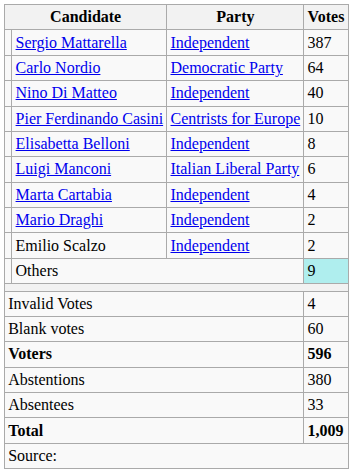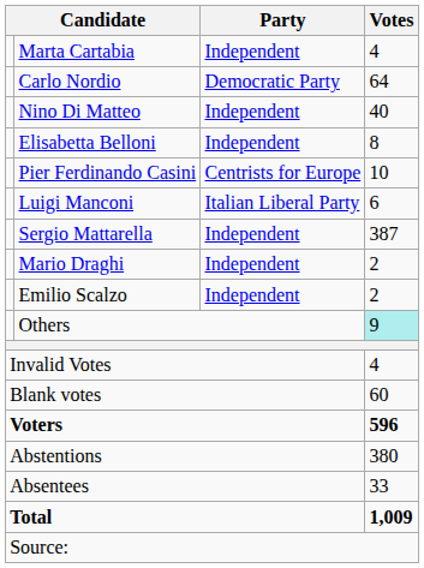 <table class="wikitable mw-collapsible mw-collapsed">
 <tr>
 <th colspan="2">Candidate</th>
 <th>Party</th>
 <th>Votes</th>
 </tr>
 <tr>
 <td bgcolor=></td>
-<td><a href='#'>Sergio Mattarella</a></td>
+<td><a href='#'>Marta Cartabia</a></td>
 <td><a href='#'>Independent</a></td>
-<td>387</td>
+<td>4</td>
 </tr>
 <tr>
 <td bgcolor=></td>
 <td><a href='#'>Carlo Nordio</a></td>
 <td><a href='#'>Democratic Party</a></td>
 <td>64</td>
 </tr>
 <tr>
 <td bgcolor=></td>
 <td><a href='#'>Nino Di Matteo</a></td>
 <td><a href='#'>Independent</a></td>
 <td>40</td>
 </tr>
 <tr>
 <td bgcolor=></td>
+<td><a href='#'>Elisabetta Belloni</a></td>
+<td><a href='#'>Independent</a></td>
+<td>8</td>
+</tr>
+<tr>
+<td bgcolor=></td>
 <td><a href='#'>Pier Ferdinando Casini</a></td>
 <td><a href='#'>Centrists for Europe</a></td>
 <td>10</td>
-</tr>
-<tr>
-<td bgcolor=></td>
-<td><a href='#'>Elisabetta Belloni</a></td>
-<td><a href='#'>Independent</a></td>
-<td>8</td>
 </tr>
 <tr>
 <td bgcolor=></td>
 <td><a href='#'>Luigi Manconi</a></td>
 <td><a href='#'>Italian Liberal Party</a></td>
 <td>6</td>
 </tr>
 <tr>
 <td bgcolor=></td>
-<td><a href='#'>Marta Cartabia</a></td>
+<td><a href='#'>Sergio Mattarella</a></td>
 <td><a href='#'>Independent</a></td>
-<td>4</td>
+<td>387</td>
 </tr>
 <tr>
 <td bgcolor=></td>
 <td><a href='#'>Mario Draghi</a></td>
 <td><a href='#'>Independent</a></td>
 <td>2</td>
 </tr>
 <tr>
 <td bgcolor=></td>
 <td>Emilio Scalzo</td>
 <td><a href='#'>Independent</a></td>
 <td>2</td>
 </tr>
 <tr>
 <td bgcolor=></td>
 <td colspan="2">Others</td>
 <td style="background: paleturquoise;">9</td>
 </tr>
 <tr>
 <th colspan="4"></th>
 </tr>
 <tr>
 <td colspan="3">Invalid Votes</td>
 <td>4</td>
 </tr>
 <tr>
 <td colspan="3">Blank votes</td>
 <td>60</td>
 </tr>
 <tr>
 <td colspan="3"><strong>Voters</strong></td>
 <td><strong>596</strong></td>
 </tr>
 <tr>
 <td colspan="3">Abstentions</td>
 <td>380</td>
 </tr>
 <tr>
 <td colspan="3">Absentees</td>
 <td>33</td>
 </tr>
 <tr>
 <td colspan="3"><strong>Total</strong></td>
 <td><strong>1,009</strong></td>
 </tr>
 <tr>
 <td colspan="4">Source: </td>
 </tr>
 </table>
